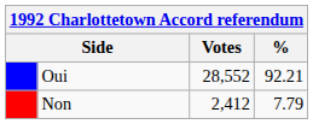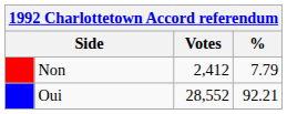 <table class="wikitable" style="font-size: 95%; clear:both">
 <tr style="background-color:#E9E9E9">
 <th colspan=4><a href='#'>1992 Charlottetown Accord referendum</a></th>
 </tr>
 <tr style="background-color:#E9E9E9">
 <th colspan=2 style="width: 130px">Side</th>
 <th style="width: 50px">Votes</th>
 <th style="width: 40px">%</th>
 </tr>
 <tr>
+<td bgcolor="red"></td>
+<td>Non</td>
+<td align="right">2,412</td>
+<td align="right">7.79</td>
+</tr>
+<tr>
 <td bgcolor="blue"></td>
 <td>Oui</td>
 <td align="right">28,552</td>
 <td align="right">92.21</td>
 </tr>
 <tr>
-<td bgcolor="red"></td>
-<td>Non</td>
-<td align="right">2,412</td>
-<td align="right">7.79</td>
-</tr>
-<tr>
 </tr>
 </table>
